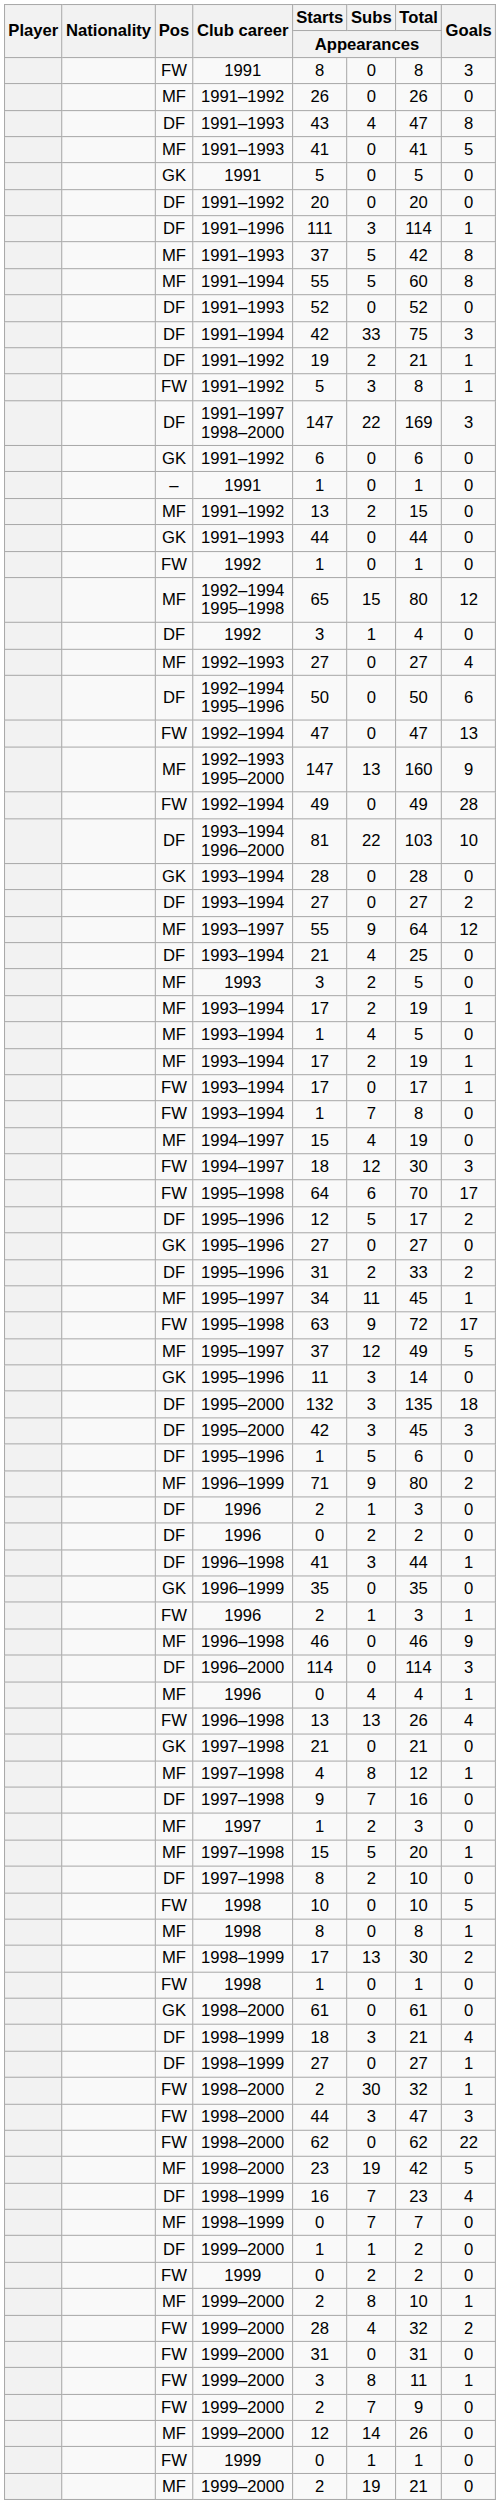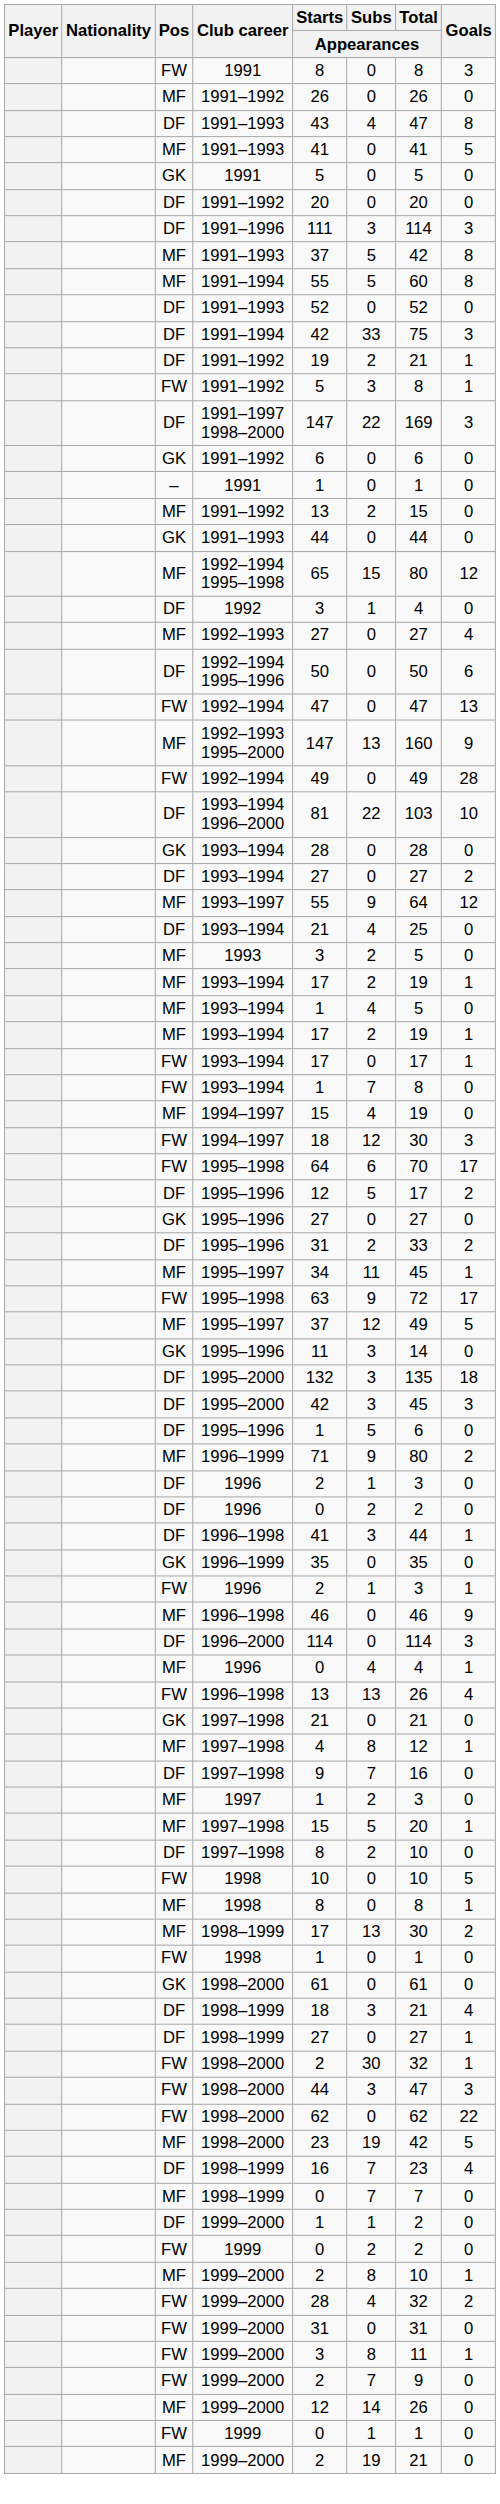 <table class="wikitable sortable plainrowheaders" style="text-align:center;">
 <tr>
 <th scope=col rowspan="2">Player</th>
 <th scope=col rowspan="2">Nationality</th>
 <th scope=col rowspan="2">Pos</th>
 <th scope=col rowspan="2">Club career</th>
 <th scope=col>Starts</th>
 <th scope=col>Subs</th>
 <th scope=col>Total</th>
 <th rowspan="2" scope=col>Goals</th>
 </tr>
 <tr class=unsortable>
 <th scope=col colspan="3">Appearances</th>
 </tr>
 <tr>
 <th scope=row></th>
 <td align="left"></td>
 <td>FW</td>
 <td>1991</td>
 <td>8</td>
 <td>0</td>
 <td>8</td>
 <td>3</td>
 </tr>
 <tr>
 <th scope=row></th>
 <td align="left"></td>
 <td>MF</td>
 <td>1991–1992</td>
 <td>26</td>
 <td>0</td>
 <td>26</td>
 <td>0</td>
 </tr>
 <tr>
 <th scope=row></th>
 <td align="left"></td>
 <td>DF</td>
 <td>1991–1993</td>
 <td>43</td>
 <td>4</td>
 <td>47</td>
 <td>8</td>
 </tr>
 <tr>
 <th scope=row></th>
 <td align="left"></td>
 <td>MF</td>
 <td>1991–1993</td>
 <td>41</td>
 <td>0</td>
 <td>41</td>
 <td>5</td>
 </tr>
 <tr>
 <th scope=row></th>
 <td align="left"></td>
 <td>GK</td>
 <td>1991</td>
 <td>5</td>
 <td>0</td>
 <td>5</td>
 <td>0</td>
 </tr>
 <tr>
 <th scope=row></th>
 <td align="left"></td>
 <td>DF</td>
 <td>1991–1992</td>
 <td>20</td>
 <td>0</td>
 <td>20</td>
 <td>0</td>
 </tr>
 <tr>
 <th scope=row></th>
 <td align="left"></td>
 <td>DF</td>
 <td>1991–1996</td>
 <td>111</td>
 <td>3</td>
 <td>114</td>
-<td>1</td>
+<td>3</td>
 </tr>
 <tr>
 <th scope=row></th>
 <td align="left"></td>
 <td>MF</td>
 <td>1991–1993</td>
 <td>37</td>
 <td>5</td>
 <td>42</td>
 <td>8</td>
 </tr>
 <tr>
 <th scope=row></th>
 <td align="left"></td>
 <td>MF</td>
 <td>1991–1994</td>
 <td>55</td>
 <td>5</td>
 <td>60</td>
 <td>8</td>
 </tr>
 <tr>
 <th scope=row></th>
 <td align="left"></td>
 <td>DF</td>
 <td>1991–1993</td>
 <td>52</td>
 <td>0</td>
 <td>52</td>
 <td>0</td>
 </tr>
 <tr>
 <th scope=row></th>
 <td align="left"></td>
 <td>DF</td>
 <td>1991–1994</td>
 <td>42</td>
 <td>33</td>
 <td>75</td>
 <td>3</td>
 </tr>
 <tr>
 <th scope=row></th>
 <td align="left"></td>
 <td>DF</td>
 <td>1991–1992</td>
 <td>19</td>
 <td>2</td>
 <td>21</td>
 <td>1</td>
 </tr>
 <tr>
 <th scope=row></th>
 <td align="left"></td>
 <td>FW</td>
 <td>1991–1992</td>
 <td>5</td>
 <td>3</td>
 <td>8</td>
 <td>1</td>
 </tr>
 <tr>
 <th scope=row></th>
 <td align="left"></td>
 <td>DF</td>
 <td>1991–1997<br>1998–2000</td>
 <td>147</td>
 <td>22</td>
 <td>169</td>
 <td>3</td>
 </tr>
 <tr>
 <th scope=row></th>
 <td align="left"></td>
 <td>GK</td>
 <td>1991–1992</td>
 <td>6</td>
 <td>0</td>
 <td>6</td>
 <td>0</td>
 </tr>
 <tr>
 <th scope=row></th>
 <td align="left"></td>
 <td>–</td>
 <td>1991</td>
 <td>1</td>
 <td>0</td>
 <td>1</td>
 <td>0</td>
 </tr>
 <tr>
 <th scope=row></th>
 <td align="left"></td>
 <td>MF</td>
 <td>1991–1992</td>
 <td>13</td>
 <td>2</td>
 <td>15</td>
 <td>0</td>
 </tr>
 <tr>
 <th scope=row></th>
 <td align="left"></td>
 <td>GK</td>
 <td>1991–1993</td>
 <td>44</td>
 <td>0</td>
 <td>44</td>
-<td>0</td>
-</tr>
-<tr>
-<th scope=row></th>
-<td align="left"></td>
-<td>FW</td>
-<td>1992</td>
-<td>1</td>
-<td>0</td>
-<td>1</td>
 <td>0</td>
 </tr>
 <tr>
 <th scope=row></th>
 <td align="left"></td>
 <td>MF</td>
 <td>1992–1994<br>1995–1998</td>
 <td>65</td>
 <td>15</td>
 <td>80</td>
 <td>12</td>
 </tr>
 <tr>
 <th scope=row></th>
 <td align="left"></td>
 <td>DF</td>
 <td>1992</td>
 <td>3</td>
 <td>1</td>
 <td>4</td>
 <td>0</td>
 </tr>
 <tr>
 <th scope=row></th>
 <td align="left"></td>
 <td>MF</td>
 <td>1992–1993</td>
 <td>27</td>
 <td>0</td>
 <td>27</td>
 <td>4</td>
 </tr>
 <tr>
 <th scope=row></th>
 <td align="left"></td>
 <td>DF</td>
 <td>1992–1994<br>1995–1996</td>
 <td>50</td>
 <td>0</td>
 <td>50</td>
 <td>6</td>
 </tr>
 <tr>
 <th scope=row></th>
 <td align="left"></td>
 <td>FW</td>
 <td>1992–1994</td>
 <td>47</td>
 <td>0</td>
 <td>47</td>
 <td>13</td>
 </tr>
 <tr>
 <th scope=row></th>
 <td align="left"></td>
 <td>MF</td>
 <td>1992–1993<br>1995–2000</td>
 <td>147</td>
 <td>13</td>
 <td>160</td>
 <td>9</td>
 </tr>
 <tr>
 <th scope=row></th>
 <td align="left"></td>
 <td>FW</td>
 <td>1992–1994</td>
 <td>49</td>
 <td>0</td>
 <td>49</td>
 <td>28</td>
 </tr>
 <tr>
 <th scope=row></th>
 <td align="left"></td>
 <td>DF</td>
 <td>1993–1994<br>1996–2000</td>
 <td>81</td>
 <td>22</td>
 <td>103</td>
 <td>10</td>
 </tr>
 <tr>
 <th scope=row></th>
 <td align="left"></td>
 <td>GK</td>
 <td>1993–1994</td>
 <td>28</td>
 <td>0</td>
 <td>28</td>
 <td>0</td>
 </tr>
 <tr>
 <th scope=row></th>
 <td align="left"></td>
 <td>DF</td>
 <td>1993–1994</td>
 <td>27</td>
 <td>0</td>
 <td>27</td>
 <td>2</td>
 </tr>
 <tr>
 <th scope=row></th>
 <td align="left"></td>
 <td>MF</td>
 <td>1993–1997</td>
 <td>55</td>
 <td>9</td>
 <td>64</td>
 <td>12</td>
 </tr>
 <tr>
 <th scope=row></th>
 <td align="left"></td>
 <td>DF</td>
 <td>1993–1994</td>
 <td>21</td>
 <td>4</td>
 <td>25</td>
 <td>0</td>
 </tr>
 <tr>
 <th scope=row></th>
 <td align="left"></td>
 <td>MF</td>
 <td>1993</td>
 <td>3</td>
 <td>2</td>
 <td>5</td>
 <td>0</td>
 </tr>
 <tr>
 <th scope=row></th>
 <td align="left"></td>
 <td>MF</td>
 <td>1993–1994</td>
 <td>17</td>
 <td>2</td>
 <td>19</td>
 <td>1</td>
 </tr>
 <tr>
 <th scope=row></th>
 <td align="left"></td>
 <td>MF</td>
 <td>1993–1994</td>
 <td>1</td>
 <td>4</td>
 <td>5</td>
 <td>0</td>
 </tr>
 <tr>
 <th scope=row></th>
 <td align="left"></td>
 <td>MF</td>
 <td>1993–1994</td>
 <td>17</td>
 <td>2</td>
 <td>19</td>
 <td>1</td>
 </tr>
 <tr>
 <th scope=row></th>
 <td align="left"></td>
 <td>FW</td>
 <td>1993–1994</td>
 <td>17</td>
 <td>0</td>
 <td>17</td>
 <td>1</td>
 </tr>
 <tr>
 <th scope=row></th>
 <td align="left"></td>
 <td>FW</td>
 <td>1993–1994</td>
 <td>1</td>
 <td>7</td>
 <td>8</td>
 <td>0</td>
 </tr>
 <tr>
 <th scope=row></th>
 <td align="left"></td>
 <td>MF</td>
 <td>1994–1997</td>
 <td>15</td>
 <td>4</td>
 <td>19</td>
 <td>0</td>
 </tr>
 <tr>
 <th scope=row></th>
 <td align="left"></td>
 <td>FW</td>
 <td>1994–1997</td>
 <td>18</td>
 <td>12</td>
 <td>30</td>
 <td>3</td>
 </tr>
 <tr>
 <th scope=row></th>
 <td align="left"></td>
 <td>FW</td>
 <td>1995–1998</td>
 <td>64</td>
 <td>6</td>
 <td>70</td>
 <td>17</td>
 </tr>
 <tr>
 <th scope=row></th>
 <td align="left"></td>
 <td>DF</td>
 <td>1995–1996</td>
 <td>12</td>
 <td>5</td>
 <td>17</td>
 <td>2</td>
 </tr>
 <tr>
 <th scope=row></th>
 <td align="left"></td>
 <td>GK</td>
 <td>1995–1996</td>
 <td>27</td>
 <td>0</td>
 <td>27</td>
 <td>0</td>
 </tr>
 <tr>
 <th scope=row></th>
 <td align="left"></td>
 <td>DF</td>
 <td>1995–1996</td>
 <td>31</td>
 <td>2</td>
 <td>33</td>
 <td>2</td>
 </tr>
 <tr>
 <th scope=row></th>
 <td align="left"></td>
 <td>MF</td>
 <td>1995–1997</td>
 <td>34</td>
 <td>11</td>
 <td>45</td>
 <td>1</td>
 </tr>
 <tr>
 <th scope=row></th>
 <td align="left"></td>
 <td>FW</td>
 <td>1995–1998</td>
 <td>63</td>
 <td>9</td>
 <td>72</td>
 <td>17</td>
 </tr>
 <tr>
 <th scope=row></th>
 <td align="left"></td>
 <td>MF</td>
 <td>1995–1997</td>
 <td>37</td>
 <td>12</td>
 <td>49</td>
 <td>5</td>
 </tr>
 <tr>
 <th scope=row></th>
 <td align="left"></td>
 <td>GK</td>
 <td>1995–1996</td>
 <td>11</td>
 <td>3</td>
 <td>14</td>
 <td>0</td>
 </tr>
 <tr>
 <th scope=row></th>
 <td align="left"></td>
 <td>DF</td>
 <td>1995–2000</td>
 <td>132</td>
 <td>3</td>
 <td>135</td>
 <td>18</td>
 </tr>
 <tr>
 <th scope=row></th>
 <td align="left"></td>
 <td>DF</td>
 <td>1995–2000</td>
 <td>42</td>
 <td>3</td>
 <td>45</td>
 <td>3</td>
 </tr>
 <tr>
 <th scope=row></th>
 <td align="left"></td>
 <td>DF</td>
 <td>1995–1996</td>
 <td>1</td>
 <td>5</td>
 <td>6</td>
 <td>0</td>
 </tr>
 <tr>
 <th scope=row></th>
 <td align="left"></td>
 <td>MF</td>
 <td>1996–1999</td>
 <td>71</td>
 <td>9</td>
 <td>80</td>
 <td>2</td>
 </tr>
 <tr>
 <th scope=row></th>
 <td align="left"></td>
 <td>DF</td>
 <td>1996</td>
 <td>2</td>
 <td>1</td>
 <td>3</td>
 <td>0</td>
 </tr>
 <tr>
 <th scope=row></th>
 <td align="left"></td>
 <td>DF</td>
 <td>1996</td>
 <td>0</td>
 <td>2</td>
 <td>2</td>
 <td>0</td>
 </tr>
 <tr>
 <th scope=row></th>
 <td align="left"></td>
 <td>DF</td>
 <td>1996–1998</td>
 <td>41</td>
 <td>3</td>
 <td>44</td>
 <td>1</td>
 </tr>
 <tr>
 <th scope=row></th>
 <td align="left"></td>
 <td>GK</td>
 <td>1996–1999</td>
 <td>35</td>
 <td>0</td>
 <td>35</td>
 <td>0</td>
 </tr>
 <tr>
 <th scope=row></th>
 <td align="left"></td>
 <td>FW</td>
 <td>1996</td>
 <td>2</td>
 <td>1</td>
 <td>3</td>
 <td>1</td>
 </tr>
 <tr>
 <th scope=row></th>
 <td align="left"></td>
 <td>MF</td>
 <td>1996–1998</td>
 <td>46</td>
 <td>0</td>
 <td>46</td>
 <td>9</td>
 </tr>
 <tr>
 <th scope=row></th>
 <td align="left"></td>
 <td>DF</td>
 <td>1996–2000</td>
 <td>114</td>
 <td>0</td>
 <td>114</td>
 <td>3</td>
 </tr>
 <tr>
 <th scope=row></th>
 <td align="left"></td>
 <td>MF</td>
 <td>1996</td>
 <td>0</td>
 <td>4</td>
 <td>4</td>
 <td>1</td>
 </tr>
 <tr>
 <th scope=row></th>
 <td align="left"></td>
 <td>FW</td>
 <td>1996–1998</td>
 <td>13</td>
 <td>13</td>
 <td>26</td>
 <td>4</td>
 </tr>
 <tr>
 <th scope=row></th>
 <td align="left"></td>
 <td>GK</td>
 <td>1997–1998</td>
 <td>21</td>
 <td>0</td>
 <td>21</td>
 <td>0</td>
 </tr>
 <tr>
 <th scope=row></th>
 <td align="left"></td>
 <td>MF</td>
 <td>1997–1998</td>
 <td>4</td>
 <td>8</td>
 <td>12</td>
 <td>1</td>
 </tr>
 <tr>
 <th scope=row></th>
 <td align="left"></td>
 <td>DF</td>
 <td>1997–1998</td>
 <td>9</td>
 <td>7</td>
 <td>16</td>
 <td>0</td>
 </tr>
 <tr>
 <th scope=row></th>
 <td align="left"></td>
 <td>MF</td>
 <td>1997</td>
 <td>1</td>
 <td>2</td>
 <td>3</td>
 <td>0</td>
 </tr>
 <tr>
 <th scope=row></th>
 <td align="left"></td>
 <td>MF</td>
 <td>1997–1998</td>
 <td>15</td>
 <td>5</td>
 <td>20</td>
 <td>1</td>
 </tr>
 <tr>
 <th scope=row></th>
 <td align="left"></td>
 <td>DF</td>
 <td>1997–1998</td>
 <td>8</td>
 <td>2</td>
 <td>10</td>
 <td>0</td>
 </tr>
 <tr>
 <th scope=row></th>
 <td align="left"></td>
 <td>FW</td>
 <td>1998</td>
 <td>10</td>
 <td>0</td>
 <td>10</td>
 <td>5</td>
 </tr>
 <tr>
 <th scope=row></th>
 <td align="left"></td>
 <td>MF</td>
 <td>1998</td>
 <td>8</td>
 <td>0</td>
 <td>8</td>
 <td>1</td>
 </tr>
 <tr>
 <th scope=row></th>
 <td align="left"></td>
 <td>MF</td>
 <td>1998–1999</td>
 <td>17</td>
 <td>13</td>
 <td>30</td>
 <td>2</td>
 </tr>
 <tr>
 <th scope=row></th>
 <td align="left"></td>
 <td>FW</td>
 <td>1998</td>
 <td>1</td>
 <td>0</td>
 <td>1</td>
 <td>0</td>
 </tr>
 <tr>
 <th scope=row></th>
 <td align="left"></td>
 <td>GK</td>
 <td>1998–2000</td>
 <td>61</td>
 <td>0</td>
 <td>61</td>
 <td>0</td>
 </tr>
 <tr>
 <th scope=row></th>
 <td align="left"></td>
 <td>DF</td>
 <td>1998–1999</td>
 <td>18</td>
 <td>3</td>
 <td>21</td>
 <td>4</td>
 </tr>
 <tr>
 <th scope=row></th>
 <td align="left"></td>
 <td>DF</td>
 <td>1998–1999</td>
 <td>27</td>
 <td>0</td>
 <td>27</td>
 <td>1</td>
 </tr>
 <tr>
 <th scope=row></th>
 <td align="left"></td>
 <td>FW</td>
 <td>1998–2000</td>
 <td>2</td>
 <td>30</td>
 <td>32</td>
 <td>1</td>
 </tr>
 <tr>
 <th scope=row></th>
 <td align="left"></td>
 <td>FW</td>
 <td>1998–2000</td>
 <td>44</td>
 <td>3</td>
 <td>47</td>
 <td>3</td>
 </tr>
 <tr>
 <th scope=row></th>
 <td align="left"></td>
 <td>FW</td>
 <td>1998–2000</td>
 <td>62</td>
 <td>0</td>
 <td>62</td>
 <td>22</td>
 </tr>
 <tr>
 <th scope=row></th>
 <td align="left"></td>
 <td>MF</td>
 <td>1998–2000</td>
 <td>23</td>
 <td>19</td>
 <td>42</td>
 <td>5</td>
 </tr>
 <tr>
 <th scope=row></th>
 <td align="left"></td>
 <td>DF</td>
 <td>1998–1999</td>
 <td>16</td>
 <td>7</td>
 <td>23</td>
 <td>4</td>
 </tr>
 <tr>
 <th scope=row></th>
 <td align="left"></td>
 <td>MF</td>
 <td>1998–1999</td>
 <td>0</td>
 <td>7</td>
 <td>7</td>
 <td>0</td>
 </tr>
 <tr>
 <th scope=row></th>
 <td align="left"></td>
 <td>DF</td>
 <td>1999–2000</td>
 <td>1</td>
 <td>1</td>
 <td>2</td>
 <td>0</td>
 </tr>
 <tr>
 <th scope=row></th>
 <td align="left"></td>
 <td>FW</td>
 <td>1999</td>
 <td>0</td>
 <td>2</td>
 <td>2</td>
 <td>0</td>
 </tr>
 <tr>
 <th scope=row></th>
 <td align="left"></td>
 <td>MF</td>
 <td>1999–2000</td>
 <td>2</td>
 <td>8</td>
 <td>10</td>
 <td>1</td>
 </tr>
 <tr>
 <th scope=row></th>
 <td align="left"></td>
 <td>FW</td>
 <td>1999–2000</td>
 <td>28</td>
 <td>4</td>
 <td>32</td>
 <td>2</td>
 </tr>
 <tr>
 <th scope=row></th>
 <td align="left"></td>
 <td>FW</td>
 <td>1999–2000</td>
 <td>31</td>
 <td>0</td>
 <td>31</td>
 <td>0</td>
 </tr>
 <tr>
 <th scope=row></th>
 <td align="left"></td>
 <td>FW</td>
 <td>1999–2000</td>
 <td>3</td>
 <td>8</td>
 <td>11</td>
 <td>1</td>
 </tr>
 <tr>
 <th scope=row></th>
 <td align="left"></td>
 <td>FW</td>
 <td>1999–2000</td>
 <td>2</td>
 <td>7</td>
 <td>9</td>
 <td>0</td>
 </tr>
 <tr>
 <th scope=row></th>
 <td align="left"></td>
 <td>MF</td>
 <td>1999–2000</td>
 <td>12</td>
 <td>14</td>
 <td>26</td>
 <td>0</td>
 </tr>
 <tr>
 <th scope=row></th>
 <td align="left"></td>
 <td>FW</td>
 <td>1999</td>
 <td>0</td>
 <td>1</td>
 <td>1</td>
 <td>0</td>
 </tr>
 <tr>
 <th scope=row></th>
 <td align="left"></td>
 <td>MF</td>
 <td>1999–2000</td>
 <td>2</td>
 <td>19</td>
 <td>21</td>
 <td>0</td>
 </tr>
 </table>
